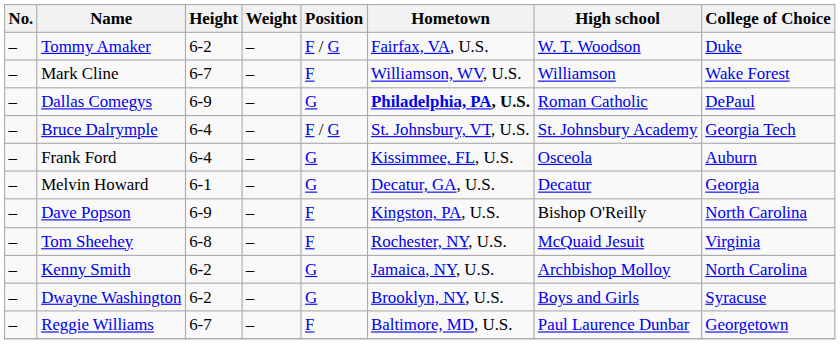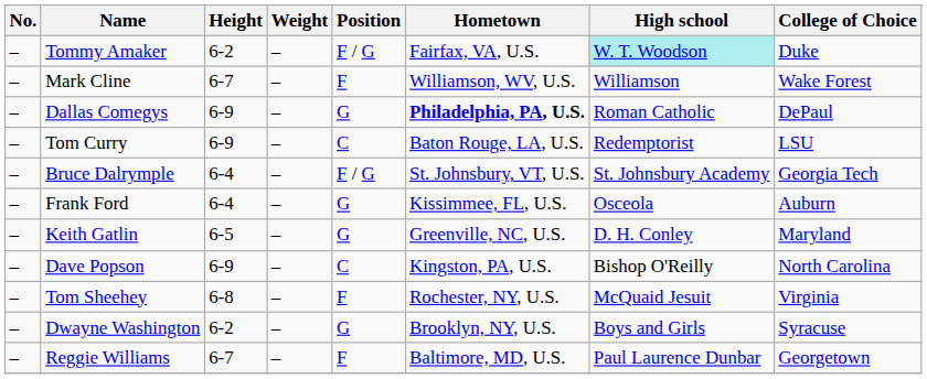 <table class="wikitable sortable" style="font-size: 95%;">
 <tr>
 <th>No.</th>
 <th>Name</th>
 <th>Height</th>
 <th>Weight</th>
 <th>Position</th>
 <th>Hometown</th>
 <th>High school</th>
 <th>College of Choice</th>
 </tr>
 <tr>
 <td>–</td>
 <td><a href='#'>Tommy Amaker</a></td>
 <td>6-2</td>
 <td>–</td>
 <td><a href='#'>F</a> / <a href='#'>G</a></td>
 <td><a href='#'>Fairfax, VA</a>, U.S.</td>
-<td><a href='#'>W. T. Woodson</a></td>
+<td style="background: paleturquoise;"><a href='#'>W. T. Woodson</a></td>
 <td><a href='#'>Duke</a></td>
 </tr>
 <tr>
 <td>–</td>
 <td>Mark Cline</td>
 <td>6-7</td>
 <td>–</td>
 <td><a href='#'>F</a></td>
 <td><a href='#'>Williamson, WV</a>, U.S.</td>
 <td><a href='#'>Williamson</a></td>
 <td><a href='#'>Wake Forest</a></td>
 </tr>
 <tr>
 <td>–</td>
 <td><a href='#'>Dallas Comegys</a></td>
 <td>6-9</td>
 <td>–</td>
 <td><a href='#'>G</a></td>
 <td><strong><a href='#'>Philadelphia, PA</a>, U.S.</strong></td>
 <td><a href='#'>Roman Catholic</a></td>
 <td><a href='#'>DePaul</a></td>
 </tr>
 <tr>
 <td>–</td>
+<td>Tom Curry</td>
+<td>6-9</td>
+<td>–</td>
+<td><a href='#'>C</a></td>
+<td><a href='#'>Baton Rouge, LA</a>, U.S.</td>
+<td><a href='#'>Redemptorist</a></td>
+<td><a href='#'>LSU</a></td>
+</tr>
+<tr>
+<td>–</td>
 <td><a href='#'>Bruce Dalrymple</a></td>
 <td>6-4</td>
 <td>–</td>
 <td><a href='#'>F</a> / <a href='#'>G</a></td>
 <td><a href='#'>St. Johnsbury, VT</a>, U.S.</td>
 <td><a href='#'>St. Johnsbury Academy</a></td>
 <td><a href='#'>Georgia Tech</a></td>
 </tr>
 <tr>
 <td>–</td>
 <td>Frank Ford</td>
 <td>6-4</td>
 <td>–</td>
 <td><a href='#'>G</a></td>
 <td><a href='#'>Kissimmee, FL</a>, U.S.</td>
 <td><a href='#'>Osceola</a></td>
 <td><a href='#'>Auburn</a></td>
 </tr>
 <tr>
 <td>–</td>
-<td>Melvin Howard</td>
-<td>6-1</td>
+<td><a href='#'>Keith Gatlin</a></td>
+<td>6-5</td>
 <td>–</td>
 <td><a href='#'>G</a></td>
-<td><a href='#'>Decatur, GA</a>, U.S.</td>
-<td><a href='#'>Decatur</a></td>
-<td><a href='#'>Georgia</a></td>
+<td><a href='#'>Greenville, NC</a>, U.S.</td>
+<td><a href='#'>D. H. Conley</a></td>
+<td><a href='#'>Maryland</a></td>
 </tr>
 <tr>
 <td>–</td>
 <td><a href='#'>Dave Popson</a></td>
 <td>6-9</td>
 <td>–</td>
-<td><a href='#'>F</a></td>
+<td><a href='#'>C</a></td>
 <td><a href='#'>Kingston, PA</a>, U.S.</td>
 <td>Bishop O'Reilly</td>
 <td><a href='#'>North Carolina</a></td>
 </tr>
 <tr>
 <td>–</td>
 <td><a href='#'>Tom Sheehey</a></td>
 <td>6-8</td>
 <td>–</td>
 <td><a href='#'>F</a></td>
 <td><a href='#'>Rochester, NY</a>, U.S.</td>
 <td><a href='#'>McQuaid Jesuit</a></td>
 <td><a href='#'>Virginia</a></td>
-</tr>
-<tr>
-<td>–</td>
-<td><a href='#'>Kenny Smith</a></td>
-<td>6-2</td>
-<td>–</td>
-<td><a href='#'>G</a></td>
-<td><a href='#'>Jamaica, NY</a>, U.S.</td>
-<td><a href='#'>Archbishop Molloy</a></td>
-<td><a href='#'>North Carolina</a></td>
 </tr>
 <tr>
 <td>–</td>
 <td><a href='#'>Dwayne Washington</a></td>
 <td>6-2</td>
 <td>–</td>
 <td><a href='#'>G</a></td>
 <td><a href='#'>Brooklyn, NY</a>, U.S.</td>
 <td><a href='#'>Boys and Girls</a></td>
 <td><a href='#'>Syracuse</a></td>
 </tr>
 <tr>
 <td>–</td>
 <td><a href='#'>Reggie Williams</a></td>
 <td>6-7</td>
 <td>–</td>
 <td><a href='#'>F</a></td>
 <td><a href='#'>Baltimore, MD</a>, U.S.</td>
 <td><a href='#'>Paul Laurence Dunbar</a></td>
 <td><a href='#'>Georgetown</a></td>
 </tr>
 <tr>
 </tr>
 </table>
